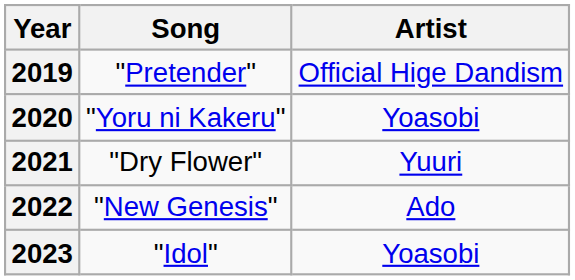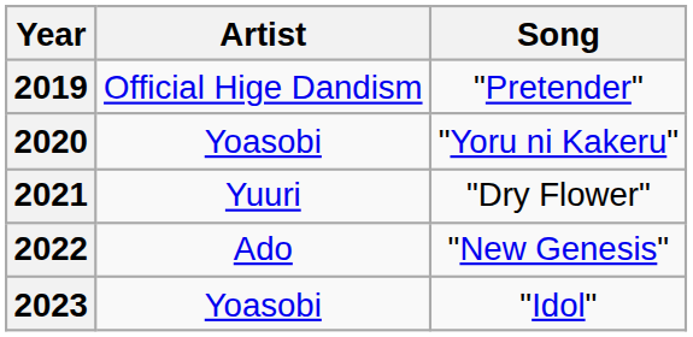 <table class="wikitable mw-collapsible mw-collapsed" style="font-size:small; text-align:center">
 <tr>
 <th>Year</th>
+<th>Artist</th>
 <th>Song</th>
-<th>Artist</th>
 </tr>
 <tr>
 <th>2019</th>
+<td><a href='#'>Official Hige Dandism</a></td>
 <td>"<a href='#'>Pretender</a>"</td>
-<td><a href='#'>Official Hige Dandism</a></td>
 </tr>
 <tr>
 <th>2020</th>
+<td><a href='#'>Yoasobi</a></td>
 <td>"<a href='#'>Yoru ni Kakeru</a>"</td>
-<td><a href='#'>Yoasobi</a></td>
 </tr>
 <tr>
 <th>2021</th>
+<td><a href='#'>Yuuri</a></td>
 <td>"Dry Flower"</td>
-<td><a href='#'>Yuuri</a></td>
 </tr>
 <tr>
 <th>2022</th>
+<td><a href='#'>Ado</a></td>
 <td>"<a href='#'>New Genesis</a>"</td>
-<td><a href='#'>Ado</a></td>
 </tr>
 <tr>
 <th>2023</th>
+<td><a href='#'>Yoasobi</a></td>
 <td>"<a href='#'>Idol</a>"</td>
-<td><a href='#'>Yoasobi</a></td>
 </tr>
 </table>
